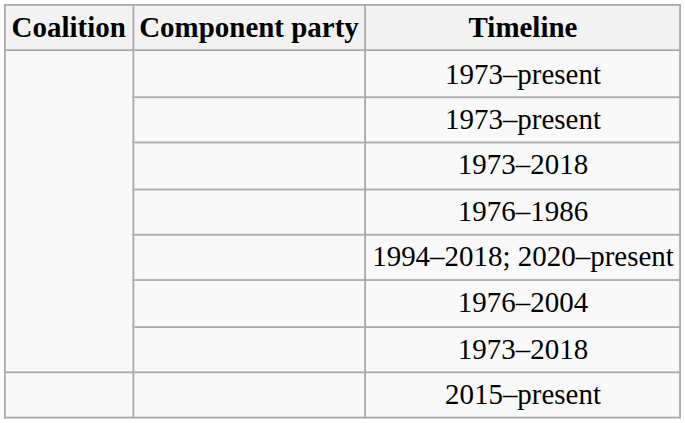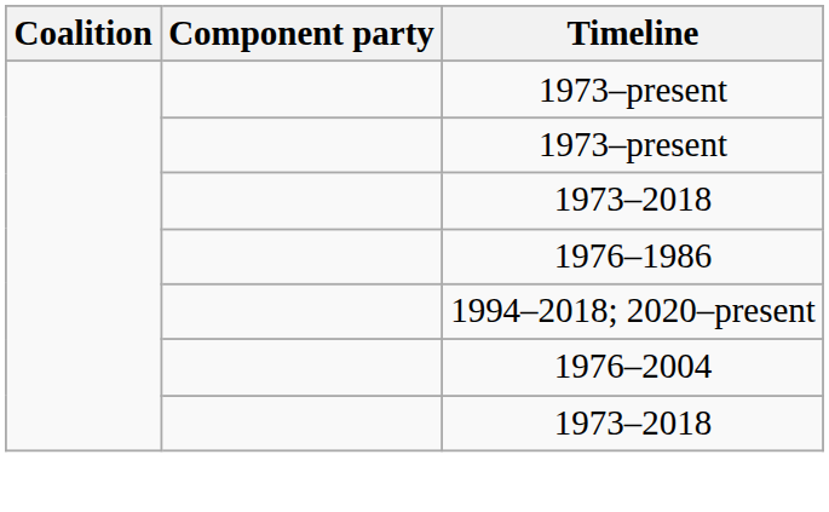 <table class="wikitable">
 <tr>
 <th>Coalition</th>
 <th>Component party</th>
 <th>Timeline</th>
 </tr>
 <tr>
 <td rowspan=7></td>
 <td></td>
 <td align=center>1973–present</td>
 </tr>
 <tr>
 <td></td>
 <td align=center>1973–present</td>
 </tr>
 <tr>
 <td></td>
 <td align=center>1973–2018</td>
 </tr>
 <tr>
 <td></td>
 <td align=center>1976–1986</td>
 </tr>
 <tr>
 <td></td>
 <td align=center>1994–2018; 2020–present</td>
 </tr>
 <tr>
 <td></td>
 <td align=center>1976–2004</td>
 </tr>
 <tr>
 <td></td>
 <td align=center>1973–2018</td>
 </tr>
-<tr>
-<td></td>
-<td></td>
-<td align=center>2015–present</td>
-</tr>
 </table>
